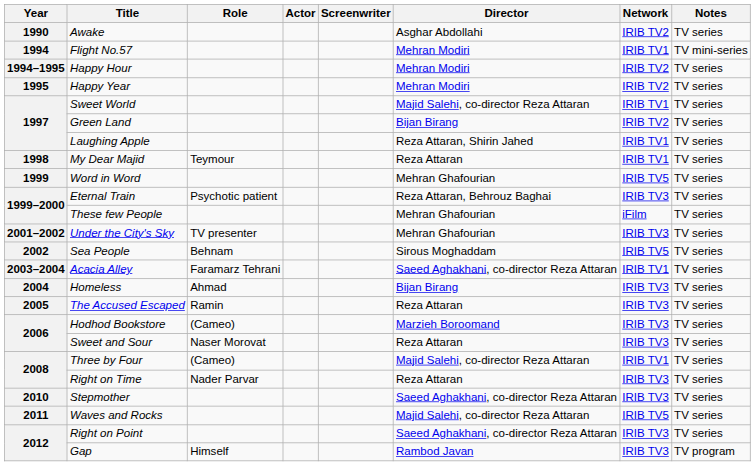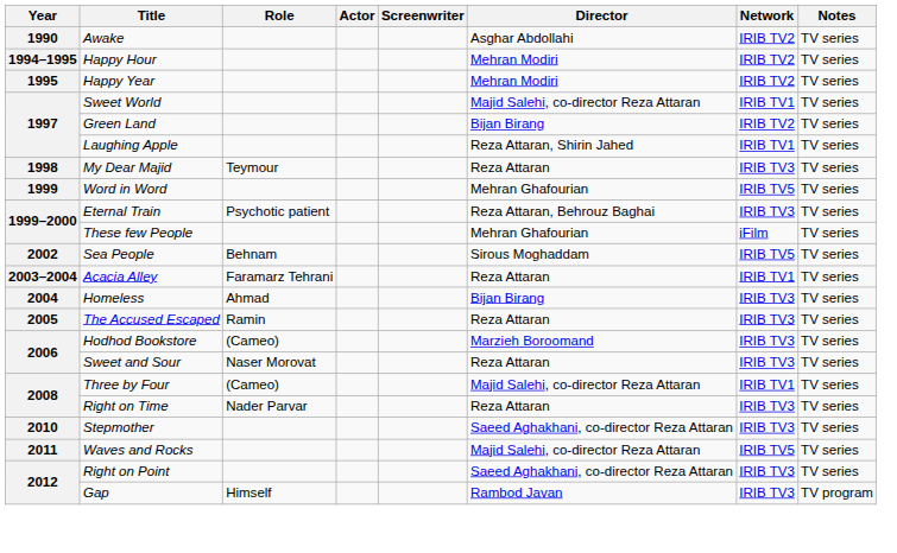 <table class="wikitable plainrowheaders sortable"  style=font-size:100%>
 <tr>
 <th scope="col">Year</th>
 <th scope="col">Title</th>
 <th scope="col">Role</th>
 <th scope="col">Actor</th>
 <th scope="col">Screenwriter</th>
 <th scope="col">Director</th>
 <th scope="col">Network</th>
 <th scope="col" class="unsortable">Notes</th>
 </tr>
 <tr>
 <th scope=row>1990</th>
 <td><em>Awake</em></td>
 <td></td>
 <td></td>
 <td></td>
 <td>Asghar Abdollahi</td>
 <td><a href='#'>IRIB TV2</a></td>
 <td>TV series</td>
-</tr>
-<tr>
-<th scope=row>1994</th>
-<td><em>Flight No.57</em></td>
-<td></td>
-<td></td>
-<td></td>
-<td><a href='#'>Mehran Modiri</a></td>
-<td><a href='#'>IRIB TV1</a></td>
-<td>TV mini-series</td>
 </tr>
 <tr>
 <th scope=row>1994–1995</th>
 <td><em>Happy Hour</em></td>
 <td></td>
 <td></td>
 <td></td>
 <td><a href='#'>Mehran Modiri</a></td>
 <td><a href='#'>IRIB TV2</a></td>
 <td>TV series</td>
 </tr>
 <tr>
 <th scope=row>1995</th>
 <td><em>Happy Year</em></td>
 <td></td>
 <td></td>
 <td></td>
 <td><a href='#'>Mehran Modiri</a></td>
 <td><a href='#'>IRIB TV2</a></td>
 <td>TV series</td>
 </tr>
 <tr>
 <th scope=row rowspan="3">1997</th>
 <td><em>Sweet World</em></td>
 <td></td>
 <td></td>
 <td></td>
 <td><a href='#'>Majid Salehi</a>, co-director Reza Attaran</td>
 <td><a href='#'>IRIB TV1</a></td>
 <td>TV series</td>
 </tr>
 <tr>
 <td><em>Green Land</em></td>
 <td></td>
 <td></td>
 <td></td>
 <td><a href='#'>Bijan Birang</a></td>
 <td><a href='#'>IRIB TV2</a></td>
 <td>TV series</td>
 </tr>
 <tr>
 <td><em>Laughing Apple</em></td>
 <td></td>
 <td></td>
 <td></td>
 <td>Reza Attaran, Shirin Jahed</td>
 <td><a href='#'>IRIB TV1</a></td>
 <td>TV series</td>
 </tr>
 <tr>
 <th scope=row>1998</th>
 <td><em>My Dear Majid</em></td>
 <td>Teymour</td>
 <td></td>
 <td></td>
 <td>Reza Attaran</td>
-<td><a href='#'>IRIB TV1</a></td>
+<td><a href='#'>IRIB TV3</a></td>
 <td>TV series</td>
 </tr>
 <tr>
 <th scope=row>1999</th>
 <td><em>Word in Word</em></td>
 <td></td>
 <td></td>
 <td></td>
 <td>Mehran Ghafourian</td>
 <td><a href='#'>IRIB TV5</a></td>
 <td>TV series</td>
 </tr>
 <tr>
 <th scope=row rowspan="2">1999–2000</th>
 <td><em>Eternal Train</em></td>
 <td>Psychotic patient</td>
 <td></td>
 <td></td>
 <td>Reza Attaran, Behrouz Baghai</td>
 <td><a href='#'>IRIB TV3</a></td>
 <td>TV series</td>
 </tr>
 <tr>
 <td><em>These few People</em></td>
 <td></td>
 <td></td>
 <td></td>
 <td>Mehran Ghafourian</td>
 <td><a href='#'>iFilm</a></td>
 <td>TV series</td>
 </tr>
 <tr>
-<th scope=row>2001–2002</th>
-<td><em><a href='#'>Under the City's Sky</a></em></td>
-<td>TV presenter</td>
-<td></td>
-<td></td>
-<td>Mehran Ghafourian</td>
-<td><a href='#'>IRIB TV3</a></td>
-<td>TV series</td>
-</tr>
-<tr>
 <th scope=row>2002</th>
 <td><em>Sea People</em></td>
 <td>Behnam</td>
 <td></td>
 <td></td>
 <td>Sirous Moghaddam</td>
 <td><a href='#'>IRIB TV5</a></td>
 <td>TV series</td>
 </tr>
 <tr>
 <th scope=row>2003–2004</th>
 <td><em><a href='#'>Acacia Alley</a></em></td>
 <td>Faramarz Tehrani</td>
 <td></td>
 <td></td>
-<td><a href='#'>Saeed Aghakhani</a>, co-director Reza Attaran</td>
+<td>Reza Attaran</td>
 <td><a href='#'>IRIB TV1</a></td>
 <td>TV series</td>
 </tr>
 <tr>
 <th scope=row>2004</th>
 <td><em>Homeless</em></td>
 <td>Ahmad</td>
 <td></td>
 <td></td>
 <td><a href='#'>Bijan Birang</a></td>
 <td><a href='#'>IRIB TV3</a></td>
 <td>TV series</td>
 </tr>
 <tr>
 <th scope=row>2005</th>
 <td><em><a href='#'>The Accused Escaped</a></em></td>
 <td>Ramin</td>
 <td></td>
 <td></td>
 <td>Reza Attaran</td>
 <td><a href='#'>IRIB TV3</a></td>
 <td>TV series</td>
 </tr>
 <tr>
 <th scope=row rowspan="2">2006</th>
 <td><em>Hodhod Bookstore</em></td>
 <td>(Cameo)</td>
 <td></td>
 <td></td>
 <td><a href='#'>Marzieh Boroomand</a></td>
 <td><a href='#'>IRIB TV3</a></td>
 <td>TV series</td>
 </tr>
 <tr>
 <td><em>Sweet and Sour</em></td>
 <td>Naser Morovat</td>
 <td></td>
 <td></td>
 <td>Reza Attaran</td>
 <td><a href='#'>IRIB TV3</a></td>
 <td>TV series</td>
 </tr>
 <tr>
 <th scope=row rowspan="2">2008</th>
 <td><em>Three by Four</em></td>
 <td>(Cameo)</td>
 <td></td>
 <td></td>
 <td><a href='#'>Majid Salehi</a>, co-director Reza Attaran</td>
 <td><a href='#'>IRIB TV1</a></td>
 <td>TV series</td>
 </tr>
 <tr>
 <td><em>Right on Time</em></td>
 <td>Nader Parvar</td>
 <td></td>
 <td></td>
 <td>Reza Attaran</td>
 <td><a href='#'>IRIB TV3</a></td>
 <td>TV series</td>
 </tr>
 <tr>
 <th scope=row>2010</th>
 <td><em>Stepmother</em></td>
 <td></td>
 <td></td>
 <td></td>
 <td><a href='#'>Saeed Aghakhani</a>, co-director Reza Attaran</td>
 <td><a href='#'>IRIB TV3</a></td>
 <td>TV series</td>
 </tr>
 <tr>
 <th scope=row>2011</th>
 <td><em>Waves and Rocks</em></td>
 <td></td>
 <td></td>
 <td></td>
 <td><a href='#'>Majid Salehi</a>, co-director Reza Attaran</td>
 <td><a href='#'>IRIB TV5</a></td>
 <td>TV series</td>
 </tr>
 <tr>
 <th scope=row rowspan="2">2012</th>
 <td><em>Right on Point</em></td>
 <td></td>
 <td></td>
 <td></td>
 <td><a href='#'>Saeed Aghakhani</a>, co-director Reza Attaran</td>
 <td><a href='#'>IRIB TV3</a></td>
 <td>TV series</td>
 </tr>
 <tr>
 <td><em>Gap</em></td>
 <td>Himself</td>
 <td></td>
 <td></td>
 <td><a href='#'>Rambod Javan</a></td>
 <td><a href='#'>IRIB TV3</a></td>
 <td>TV program</td>
 </tr>
 </table>
